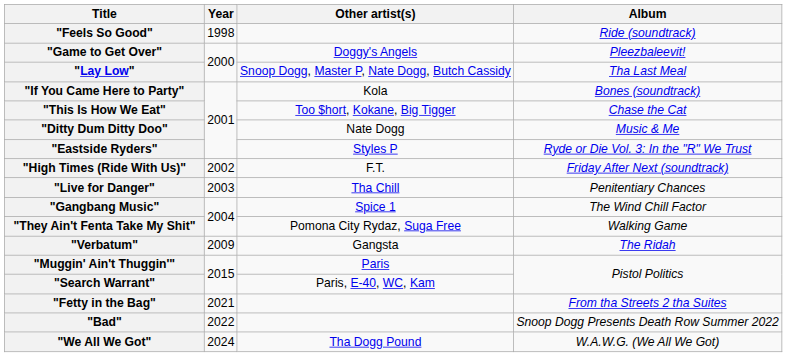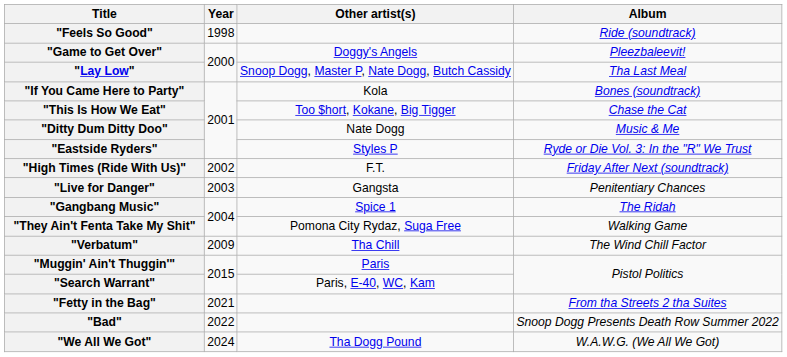 <table class="wikitable plainrowheaders" style="text-align:center;">
 <tr>
 <th scope="col" style="width:16em;">Title</th>
 <th scope="col">Year</th>
 <th scope="col">Other artist(s)</th>
 <th scope="col">Album</th>
 </tr>
 <tr>
 <th scope="row">"Feels So Good"</th>
 <td>1998</td>
 <td></td>
 <td><em><a href='#'>Ride (soundtrack)</a></em></td>
 </tr>
 <tr>
 <th scope="row">"Game to Get Over"</th>
 <td rowspan="2">2000</td>
 <td><a href='#'>Doggy's Angels</a></td>
 <td><em><a href='#'>Pleezbaleevit!</a></em></td>
 </tr>
 <tr>
 <th scope="row">"<a href='#'>Lay Low</a>"</th>
 <td><a href='#'>Snoop Dogg</a>, <a href='#'>Master P</a>, <a href='#'>Nate Dogg</a>, <a href='#'>Butch Cassidy</a></td>
 <td><em><a href='#'>Tha Last Meal</a></em></td>
 </tr>
 <tr>
 <th scope="row">"If You Came Here to Party"</th>
 <td rowspan="4">2001</td>
 <td>Kola</td>
 <td><em><a href='#'>Bones (soundtrack)</a></em></td>
 </tr>
 <tr>
 <th scope="row">"This Is How We Eat"</th>
 <td><a href='#'>Too $hort</a>, <a href='#'>Kokane</a>, <a href='#'>Big Tigger</a></td>
 <td><em><a href='#'>Chase the Cat</a></em></td>
 </tr>
 <tr>
 <th scope="row">"Ditty Dum Ditty Doo"</th>
 <td>Nate Dogg</td>
 <td><em><a href='#'>Music & Me</a></em></td>
 </tr>
 <tr>
 <th scope="row">"Eastside Ryders"</th>
 <td><a href='#'>Styles P</a></td>
 <td><em><a href='#'>Ryde or Die Vol. 3: In the "R" We Trust</a></em></td>
 </tr>
 <tr>
 <th scope="row">"High Times (Ride With Us)"</th>
 <td>2002</td>
 <td>F.T.</td>
 <td><em><a href='#'>Friday After Next (soundtrack)</a></em></td>
 </tr>
 <tr>
 <th scope="row">"Live for Danger"</th>
 <td>2003</td>
-<td><a href='#'>Tha Chill</a></td>
+<td>Gangsta</td>
 <td><em>Penitentiary Chances</em></td>
 </tr>
 <tr>
 <th scope="row">"Gangbang Music"</th>
 <td rowspan="2">2004</td>
 <td><a href='#'>Spice 1</a></td>
-<td><em>The Wind Chill Factor</em></td>
+<td><em><a href='#'>The Ridah</a></em></td>
 </tr>
 <tr>
 <th scope="row">"They Ain't Fenta Take My Shit"</th>
 <td>Pomona City Rydaz, <a href='#'>Suga Free</a></td>
 <td><em>Walking Game</em></td>
 </tr>
 <tr>
 <th scope="row">"Verbatum"</th>
 <td>2009</td>
-<td>Gangsta</td>
-<td><em><a href='#'>The Ridah</a></em></td>
+<td><a href='#'>Tha Chill</a></td>
+<td><em>The Wind Chill Factor</em></td>
 </tr>
 <tr>
 <th scope="row">"Muggin' Ain't Thuggin'"</th>
 <td rowspan="2">2015</td>
 <td><a href='#'>Paris</a></td>
 <td rowspan="2"><em>Pistol Politics</em></td>
 </tr>
 <tr>
 <th scope="row">"Search Warrant"</th>
 <td>Paris, <a href='#'>E-40</a>, <a href='#'>WC</a>, <a href='#'>Kam</a></td>
 </tr>
 <tr>
 <th scope="row">"Fetty in the Bag"</th>
 <td>2021</td>
 <td></td>
 <td><em><a href='#'>From tha Streets 2 tha Suites</a></em></td>
 </tr>
 <tr>
 <th scope="row">"Bad"</th>
 <td>2022</td>
 <td></td>
 <td><em>Snoop Dogg Presents Death Row Summer 2022</em></td>
 </tr>
 <tr>
 <th scope="row">"We All We Got"</th>
 <td>2024</td>
 <td><a href='#'>Tha Dogg Pound</a></td>
 <td><em>W.A.W.G. (We All We Got)</em></td>
 </tr>
 </table>
